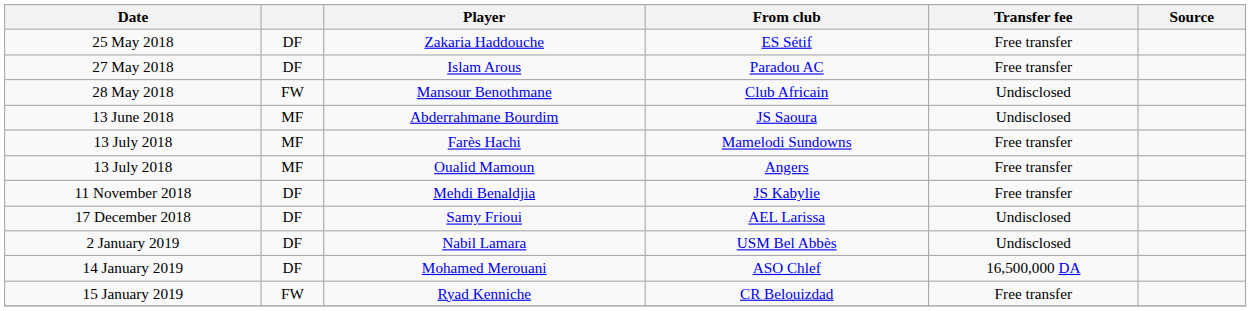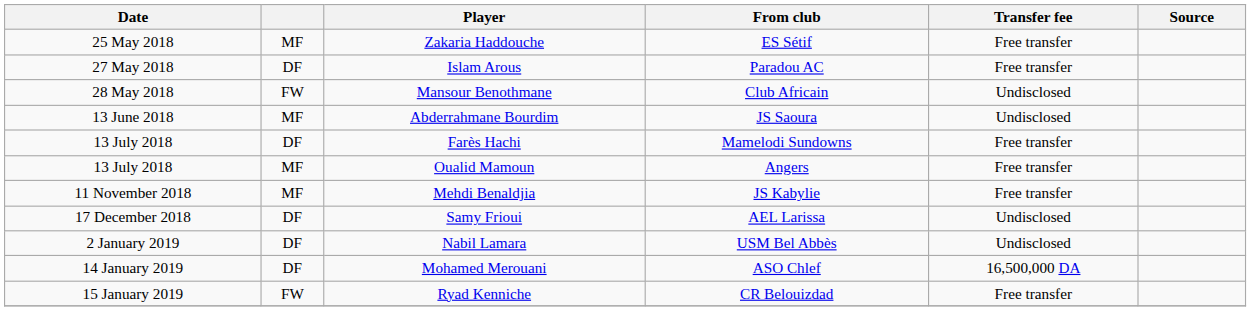 <table class="wikitable sortable" style="width:70%; text-align:center; font-size:85%; text-align:centre;">
 <tr>
 <th>Date</th>
 <th></th>
 <th>Player</th>
 <th>From club</th>
 <th>Transfer fee</th>
 <th>Source</th>
 </tr>
 <tr>
 <td>25 May 2018</td>
-<td>DF</td>
+<td>MF</td>
 <td> <a href='#'>Zakaria Haddouche</a></td>
 <td><a href='#'>ES Sétif</a></td>
 <td>Free transfer</td>
 <td></td>
 </tr>
 <tr>
 <td>27 May 2018</td>
 <td>DF</td>
 <td> <a href='#'>Islam Arous</a></td>
 <td><a href='#'>Paradou AC</a></td>
 <td>Free transfer</td>
 <td></td>
 </tr>
 <tr>
 <td>28 May 2018</td>
 <td>FW</td>
 <td> <a href='#'>Mansour Benothmane</a></td>
 <td> <a href='#'>Club Africain</a></td>
 <td>Undisclosed</td>
 <td></td>
 </tr>
 <tr>
 <td>13 June 2018</td>
 <td>MF</td>
 <td> <a href='#'>Abderrahmane Bourdim</a></td>
 <td><a href='#'>JS Saoura</a></td>
 <td>Undisclosed</td>
 <td></td>
 </tr>
 <tr>
 <td>13 July 2018</td>
-<td>MF</td>
+<td>DF</td>
 <td> <a href='#'>Farès Hachi</a></td>
 <td> <a href='#'>Mamelodi Sundowns</a></td>
 <td>Free transfer</td>
 <td></td>
 </tr>
 <tr>
 <td>13 July 2018</td>
 <td>MF</td>
 <td> <a href='#'>Oualid Mamoun</a></td>
 <td> <a href='#'>Angers</a></td>
 <td>Free transfer</td>
 <td></td>
 </tr>
 <tr>
 <td>11 November 2018</td>
-<td>DF</td>
+<td>MF</td>
 <td> <a href='#'>Mehdi Benaldjia</a></td>
 <td><a href='#'>JS Kabylie</a></td>
 <td>Free transfer</td>
 <td></td>
 </tr>
 <tr>
 <td>17 December 2018</td>
 <td>DF</td>
 <td> <a href='#'>Samy Frioui</a></td>
 <td> <a href='#'>AEL Larissa</a></td>
 <td>Undisclosed</td>
 <td></td>
 </tr>
 <tr>
 <td>2 January 2019</td>
 <td>DF</td>
 <td> <a href='#'>Nabil Lamara</a></td>
 <td><a href='#'>USM Bel Abbès</a></td>
 <td>Undisclosed</td>
 <td></td>
 </tr>
 <tr>
 <td>14 January 2019</td>
 <td>DF</td>
 <td> <a href='#'>Mohamed Merouani</a></td>
 <td><a href='#'>ASO Chlef</a></td>
 <td>16,500,000 <a href='#'>DA</a></td>
 <td></td>
 </tr>
 <tr>
 <td>15 January 2019</td>
 <td>FW</td>
 <td> <a href='#'>Ryad Kenniche</a></td>
 <td><a href='#'>CR Belouizdad</a></td>
 <td>Free transfer</td>
 <td></td>
 </tr>
 <tr>
 </tr>
 </table>
